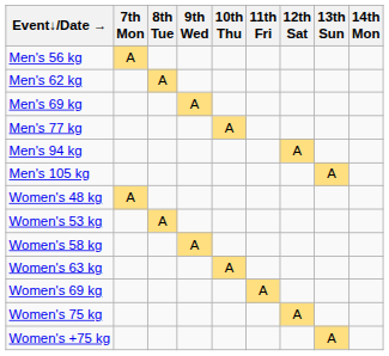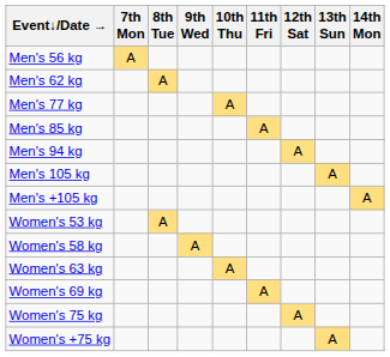 <table class="wikitable" style="margin:0.5em auto; font-size:90%; line-height:1.25em; text-align:center;">
 <tr>
 <th>Event↓/Date →</th>
 <th>7th<br>Mon</th>
 <th>8th<br>Tue</th>
 <th>9th<br>Wed</th>
 <th>10th<br>Thu</th>
 <th>11th<br>Fri</th>
 <th>12th<br>Sat</th>
 <th>13th<br>Sun</th>
 <th>14th<br>Mon</th>
 </tr>
 <tr>
 <td align="left"><a href='#'>Men's 56 kg</a></td>
 <td bgcolor="#FFDF80">A</td>
 <td></td>
 <td></td>
 <td></td>
 <td></td>
 <td></td>
 <td></td>
 <td></td>
 </tr>
 <tr>
 <td align="left"><a href='#'>Men's 62 kg</a></td>
 <td></td>
 <td bgcolor="#FFDF80">A</td>
 <td></td>
 <td></td>
 <td></td>
 <td></td>
 <td></td>
 <td></td>
 </tr>
 <tr>
-<td align="left"><a href='#'>Men's 69 kg</a></td>
+<td align="left"><a href='#'>Men's 77 kg</a></td>
+<td></td>
 <td></td>
 <td></td>
 <td bgcolor="#FFDF80">A</td>
 <td></td>
 <td></td>
 <td></td>
 <td></td>
-<td></td>
 </tr>
 <tr>
-<td align="left"><a href='#'>Men's 77 kg</a></td>
+<td align="left"><a href='#'>Men's 85 kg</a></td>
+<td></td>
 <td></td>
 <td></td>
 <td></td>
 <td bgcolor="#FFDF80">A</td>
-<td></td>
 <td></td>
 <td></td>
 <td></td>
 </tr>
 <tr>
 <td align="left"><a href='#'>Men's 94 kg</a></td>
 <td></td>
 <td></td>
 <td></td>
 <td></td>
 <td></td>
 <td bgcolor="#FFDF80">A</td>
 <td></td>
 <td></td>
 </tr>
 <tr>
 <td align="left"><a href='#'>Men's 105 kg</a></td>
 <td></td>
 <td></td>
 <td></td>
 <td></td>
 <td></td>
 <td></td>
 <td bgcolor="#FFDF80">A</td>
 <td></td>
 </tr>
 <tr>
-<td align="left"><a href='#'>Women's 48 kg</a></td>
-<td bgcolor="#FFDF80">A</td>
+<td align="left"><a href='#'>Men's +105 kg</a></td>
 <td></td>
 <td></td>
 <td></td>
 <td></td>
 <td></td>
 <td></td>
 <td></td>
+<td bgcolor="#FFDF80">A</td>
 </tr>
 <tr>
 <td align="left"><a href='#'>Women's 53 kg</a></td>
 <td></td>
 <td bgcolor="#FFDF80">A</td>
 <td></td>
 <td></td>
 <td></td>
 <td></td>
 <td></td>
 <td></td>
 </tr>
 <tr>
 <td align="left"><a href='#'>Women's 58 kg</a></td>
 <td></td>
 <td></td>
 <td bgcolor="#FFDF80">A</td>
 <td></td>
 <td></td>
 <td></td>
 <td></td>
 <td></td>
 </tr>
 <tr>
 <td align="left"><a href='#'>Women's 63 kg</a></td>
 <td></td>
 <td></td>
 <td></td>
 <td bgcolor="#FFDF80">A</td>
 <td></td>
 <td></td>
 <td></td>
 <td></td>
 </tr>
 <tr>
 <td align="left"><a href='#'>Women's 69 kg</a></td>
 <td></td>
 <td></td>
 <td></td>
 <td></td>
 <td bgcolor="#FFDF80">A</td>
 <td></td>
 <td></td>
 <td></td>
 </tr>
 <tr>
 <td align="left"><a href='#'>Women's 75 kg</a></td>
 <td></td>
 <td></td>
 <td></td>
 <td></td>
 <td></td>
 <td bgcolor="#FFDF80">A</td>
 <td></td>
 <td></td>
 </tr>
 <tr>
 <td align="left"><a href='#'>Women's +75 kg</a></td>
 <td></td>
 <td></td>
 <td></td>
 <td></td>
 <td></td>
 <td></td>
 <td bgcolor="#FFDF80">A</td>
 <td></td>
 </tr>
 </table>
